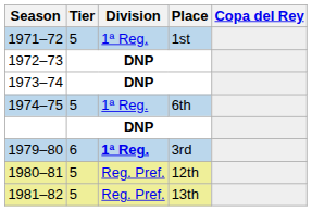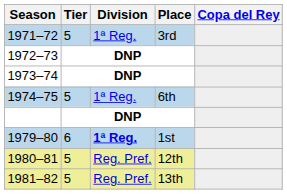 <table class="wikitable">
 <tr style="background:#f0f6fa;">
 <th>Season</th>
 <th>Tier</th>
 <th>Division</th>
 <th>Place</th>
 <th><a href='#'>Copa del Rey</a></th>
 </tr>
 <tr>
 <td style="background:#BBD7EC;">1971–72</td>
 <td style="background:#BBD7EC;">5</td>
 <td style="background:#BBD7EC;"><a href='#'>1ª Reg.</a></td>
-<td style="background:#BBD7EC;">1st</td>
+<td style="background:#BBD7EC;">3rd</td>
 <td style="background:#efefef;"></td>
 </tr>
 <tr>
 <td style="background:#FFFFFF;">1972–73</td>
 <th style="background:#FFFFFF;" colspan="3">DNP</th>
 <th style="background:#efefef;"></th>
 </tr>
 <tr>
 <td style="background:#FFFFFF;">1973–74</td>
 <th style="background:#FFFFFF;" colspan="3">DNP</th>
 <th style="background:#efefef;"></th>
 </tr>
 <tr>
 <td style="background:#BBD7EC;">1974–75</td>
 <td style="background:#BBD7EC;">5</td>
 <td style="background:#BBD7EC;"><a href='#'>1ª Reg.</a></td>
 <td style="background:#BBD7EC;">6th</td>
 <td style="background:#efefef;"></td>
 </tr>
 <tr>
 <td style="background:#FFFFFF;"></td>
 <th style="background:#FFFFFF;" colspan="3">DNP</th>
 <th style="background:#efefef;"></th>
 </tr>
 <tr>
 <td style="background:#BBD7EC;">1979–80</td>
 <td style="background:#BBD7EC;">6</td>
 <td style="background:#BBD7EC;"><strong><a href='#'>1ª Reg.</a></strong></td>
-<td style="background:#BBD7EC;">3rd</td>
+<td style="background:#BBD7EC;">1st</td>
 <td style="background:#efefef;"></td>
 </tr>
 <tr>
 <td style="background:#EFEF99;">1980–81</td>
 <td style="background:#EFEF99;">5</td>
 <td style="background:#EFEF99;"><a href='#'>Reg. Pref.</a></td>
 <td style="background:#EFEF99;">12th</td>
 <th style="background:#efefef;"></th>
 </tr>
 <tr>
 <td style="background:#EFEF99;">1981–82</td>
 <td style="background:#EFEF99;">5</td>
 <td style="background:#EFEF99;"><a href='#'>Reg. Pref.</a></td>
 <td style="background:#EFEF99;">13th</td>
 <th style="background:#efefef;"></th>
 </tr>
 </table>
